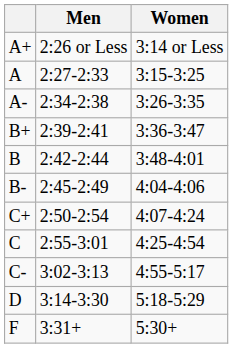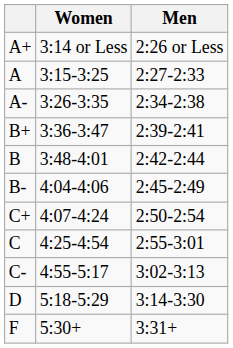 <table class="wikitable" border="1">
 <tr>
 <th></th>
+<th>Women</th>
 <th>Men</th>
-<th>Women</th>
 </tr>
 <tr>
 <td>A+</td>
+<td>3:14 or Less</td>
 <td>2:26 or Less</td>
-<td>3:14 or Less</td>
 </tr>
 <tr>
 <td>A</td>
+<td>3:15-3:25</td>
 <td>2:27-2:33</td>
-<td>3:15-3:25</td>
 </tr>
 <tr>
 <td>A-</td>
+<td>3:26-3:35</td>
 <td>2:34-2:38</td>
-<td>3:26-3:35</td>
 </tr>
 <tr>
 <td>B+</td>
+<td>3:36-3:47</td>
 <td>2:39-2:41</td>
-<td>3:36-3:47</td>
 </tr>
 <tr>
 <td>B</td>
+<td>3:48-4:01</td>
 <td>2:42-2:44</td>
-<td>3:48-4:01</td>
 </tr>
 <tr>
 <td>B-</td>
+<td>4:04-4:06</td>
 <td>2:45-2:49</td>
-<td>4:04-4:06</td>
 </tr>
 <tr>
 <td>C+</td>
+<td>4:07-4:24</td>
 <td>2:50-2:54</td>
-<td>4:07-4:24</td>
 </tr>
 <tr>
 <td>C</td>
+<td>4:25-4:54</td>
 <td>2:55-3:01</td>
-<td>4:25-4:54</td>
 </tr>
 <tr>
 <td>C-</td>
+<td>4:55-5:17</td>
 <td>3:02-3:13</td>
-<td>4:55-5:17</td>
 </tr>
 <tr>
 <td>D</td>
+<td>5:18-5:29</td>
 <td>3:14-3:30</td>
-<td>5:18-5:29</td>
 </tr>
 <tr>
 <td>F</td>
+<td>5:30+</td>
 <td>3:31+</td>
-<td>5:30+</td>
 </tr>
 </table>
